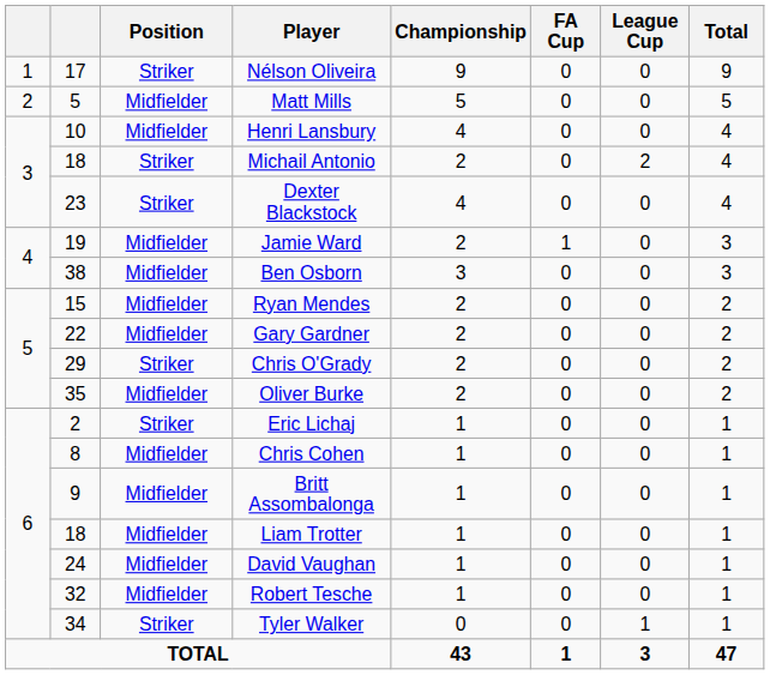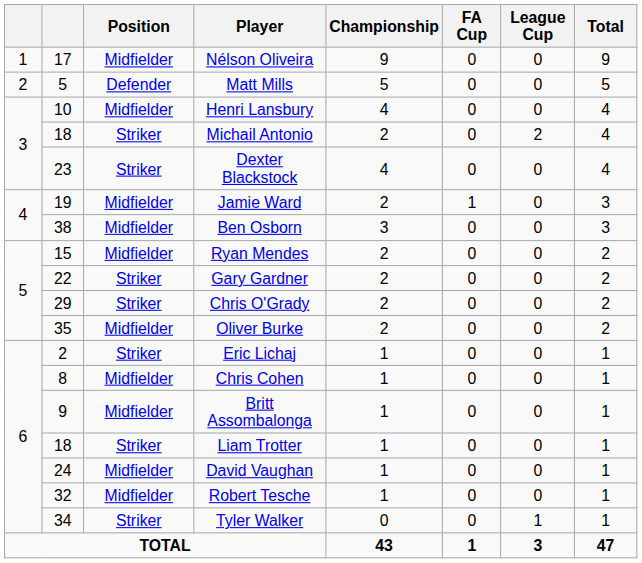 <table class="wikitable" style="font-size: 95%; text-align: center;">
 <tr>
 <th width=60></th>
 <th width=60></th>
 <th width=150>Position</th>
 <th width=150>Player</th>
 <th width=80>Championship</th>
 <th width=80>FA Cup</th>
 <th width=80>League Cup</th>
 <th width=80>Total</th>
 </tr>
 <tr>
 <td rowspan="1">1</td>
 <td>17</td>
-<td><a href='#'>Striker</a></td>
+<td><a href='#'>Midfielder</a></td>
 <td><a href='#'>Nélson Oliveira</a></td>
 <td>9</td>
 <td>0</td>
 <td>0</td>
 <td>9</td>
 </tr>
 <tr>
 <td rowspan="1">2</td>
 <td>5</td>
-<td><a href='#'>Midfielder</a></td>
+<td><a href='#'>Defender</a></td>
 <td><a href='#'>Matt Mills</a></td>
 <td>5</td>
 <td>0</td>
 <td>0</td>
 <td>5</td>
 </tr>
 <tr>
 <td rowspan="3">3</td>
 <td>10</td>
 <td><a href='#'>Midfielder</a></td>
 <td><a href='#'>Henri Lansbury</a></td>
 <td>4</td>
 <td>0</td>
 <td>0</td>
 <td>4</td>
 </tr>
 <tr>
 <td>18</td>
 <td><a href='#'>Striker</a></td>
 <td><a href='#'>Michail Antonio</a></td>
 <td>2</td>
 <td>0</td>
 <td>2</td>
 <td>4</td>
 </tr>
 <tr>
 <td>23</td>
 <td><a href='#'>Striker</a></td>
 <td><a href='#'>Dexter Blackstock</a></td>
 <td>4</td>
 <td>0</td>
 <td>0</td>
 <td>4</td>
 </tr>
 <tr>
 <td rowspan="2">4</td>
 <td>19</td>
 <td><a href='#'>Midfielder</a></td>
 <td><a href='#'>Jamie Ward</a></td>
 <td>2</td>
 <td>1</td>
 <td>0</td>
 <td>3</td>
 </tr>
 <tr>
 <td>38</td>
 <td><a href='#'>Midfielder</a></td>
 <td><a href='#'>Ben Osborn</a></td>
 <td>3</td>
 <td>0</td>
 <td>0</td>
 <td>3</td>
 </tr>
 <tr>
 <td rowspan="4">5</td>
 <td>15</td>
 <td><a href='#'>Midfielder</a></td>
 <td><a href='#'>Ryan Mendes</a></td>
 <td>2</td>
 <td>0</td>
 <td>0</td>
 <td>2</td>
 </tr>
 <tr>
 <td>22</td>
-<td><a href='#'>Midfielder</a></td>
+<td><a href='#'>Striker</a></td>
 <td><a href='#'>Gary Gardner</a></td>
 <td>2</td>
 <td>0</td>
 <td>0</td>
 <td>2</td>
 </tr>
 <tr>
 <td>29</td>
 <td><a href='#'>Striker</a></td>
 <td><a href='#'>Chris O'Grady</a></td>
 <td>2</td>
 <td>0</td>
 <td>0</td>
 <td>2</td>
 </tr>
 <tr>
 <td>35</td>
 <td><a href='#'>Midfielder</a></td>
 <td><a href='#'>Oliver Burke</a></td>
 <td>2</td>
 <td>0</td>
 <td>0</td>
 <td>2</td>
 </tr>
 <tr>
 <td rowspan="7">6</td>
 <td>2</td>
 <td><a href='#'>Striker</a></td>
 <td><a href='#'>Eric Lichaj</a></td>
 <td>1</td>
 <td>0</td>
 <td>0</td>
 <td>1</td>
 </tr>
 <tr>
 <td>8</td>
 <td><a href='#'>Midfielder</a></td>
 <td><a href='#'>Chris Cohen</a></td>
 <td>1</td>
 <td>0</td>
 <td>0</td>
 <td>1</td>
 </tr>
 <tr>
 <td>9</td>
 <td><a href='#'>Midfielder</a></td>
 <td><a href='#'>Britt Assombalonga</a></td>
 <td>1</td>
 <td>0</td>
 <td>0</td>
 <td>1</td>
 </tr>
 <tr>
 <td>18</td>
-<td><a href='#'>Midfielder</a></td>
+<td><a href='#'>Striker</a></td>
 <td><a href='#'>Liam Trotter</a></td>
 <td>1</td>
 <td>0</td>
 <td>0</td>
 <td>1</td>
 </tr>
 <tr>
 <td>24</td>
 <td><a href='#'>Midfielder</a></td>
 <td><a href='#'>David Vaughan</a></td>
 <td>1</td>
 <td>0</td>
 <td>0</td>
 <td>1</td>
 </tr>
 <tr>
 <td>32</td>
 <td><a href='#'>Midfielder</a></td>
 <td><a href='#'>Robert Tesche</a></td>
 <td>1</td>
 <td>0</td>
 <td>0</td>
 <td>1</td>
 </tr>
 <tr>
 <td>34</td>
 <td><a href='#'>Striker</a></td>
 <td><a href='#'>Tyler Walker</a></td>
 <td>0</td>
 <td>0</td>
 <td>1</td>
 <td>1</td>
 </tr>
 <tr>
 <td colspan="4"><strong>TOTAL</strong></td>
 <td><strong>43</strong></td>
 <td><strong>1</strong></td>
 <td><strong>3</strong></td>
 <td><strong>47</strong></td>
 </tr>
 </table>
